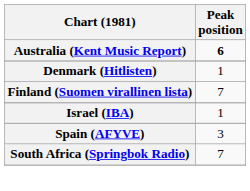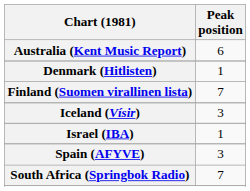 <table class="wikitable sortable plainrowheaders" style="text-align:center">
 <tr>
 <th>Chart (1981)</th>
 <th>Peak<br>position</th>
 </tr>
 <tr>
 <th scope="row">Australia (<a href='#'>Kent Music Report</a>)</th>
-<td><strong>6</strong></td>
+<td>6</td>
 </tr>
 <tr>
 </tr>
 <tr>
 </tr>
 <tr>
 <th scope="row">Denmark (<a href='#'>Hitlisten</a>)</th>
 <td>1</td>
 </tr>
 <tr>
 <th scope="row">Finland (<a href='#'>Suomen virallinen lista</a>)</th>
 <td>7</td>
 </tr>
 <tr>
+</tr>
+<tr>
+<th scope="row">Iceland (<em><a href='#'>Vísir</a></em>)</th>
+<td>3</td>
 </tr>
 <tr>
 </tr>
 <tr>
 <th scope="row">Israel (<a href='#'>IBA</a>)</th>
 <td>1</td>
 </tr>
 <tr>
 </tr>
 <tr>
 </tr>
 <tr>
 </tr>
 <tr>
 </tr>
 <tr>
 <th scope="row">Spain (<a href='#'>AFYVE</a>)</th>
 <td>3</td>
 </tr>
 <tr>
 <th scope="row">South Africa (<a href='#'>Springbok Radio</a>)</th>
 <td>7</td>
 </tr>
 <tr>
 </tr>
 <tr>
 </tr>
 <tr>
 </tr>
 </table>
